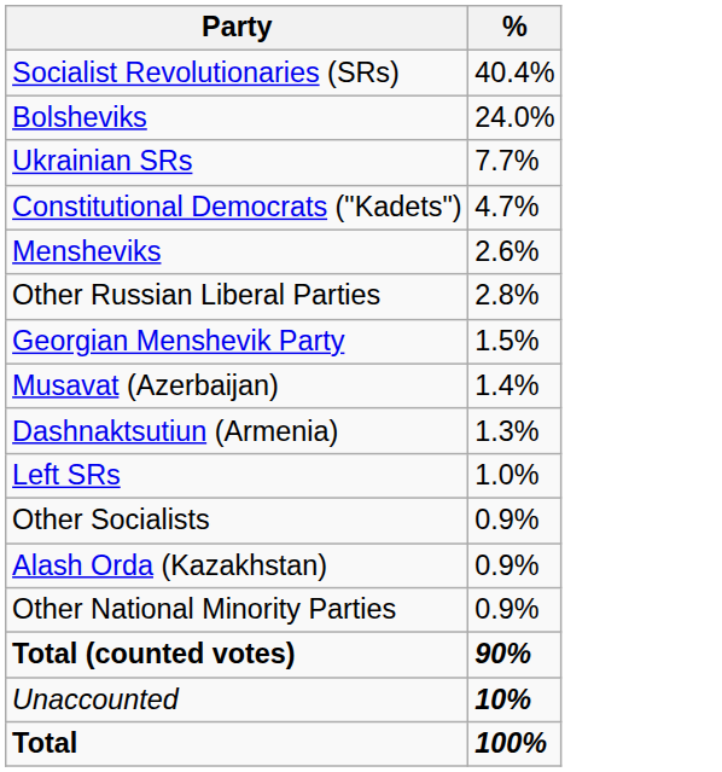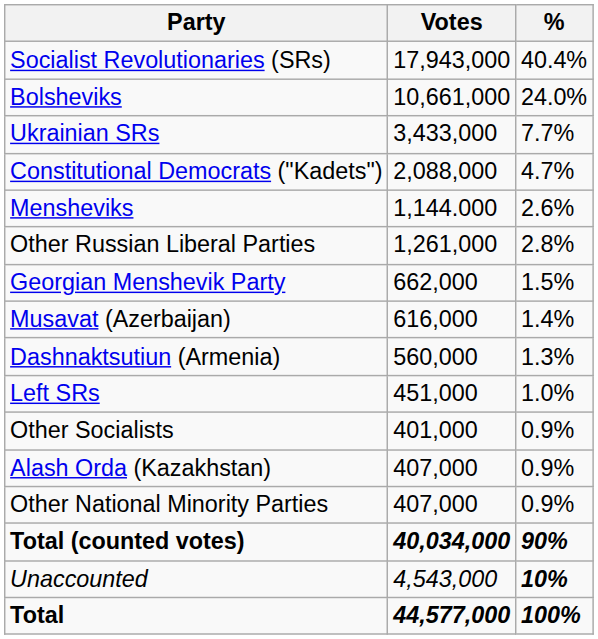 <table class="wikitable">
 <tr>
 <th>Party</th>
+<th>Votes </th>
 <th>%</th>
 </tr>
 <tr>
 <td><a href='#'>Socialist Revolutionaries</a> (SRs)</td>
+<td>17,943,000</td>
 <td>40.4%</td>
 </tr>
 <tr>
 <td><a href='#'>Bolsheviks</a></td>
+<td>10,661,000</td>
 <td>24.0%</td>
 </tr>
 <tr>
 <td><a href='#'>Ukrainian SRs</a></td>
+<td>3,433,000</td>
 <td>7.7%</td>
 </tr>
 <tr>
 <td><a href='#'>Constitutional Democrats</a> ("Kadets")</td>
+<td>2,088,000</td>
 <td>4.7%</td>
 </tr>
 <tr>
 <td><a href='#'>Mensheviks</a></td>
+<td>1,144.000</td>
 <td>2.6%</td>
 </tr>
 <tr>
 <td>Other Russian Liberal Parties</td>
+<td>1,261,000</td>
 <td>2.8%</td>
 </tr>
 <tr>
 <td><a href='#'>Georgian Menshevik Party</a></td>
+<td>662,000</td>
 <td>1.5%</td>
 </tr>
 <tr>
 <td><a href='#'>Musavat</a> (Azerbaijan)</td>
+<td>616,000</td>
 <td>1.4%</td>
 </tr>
 <tr>
 <td><a href='#'>Dashnaktsutiun</a> (Armenia)</td>
+<td>560,000</td>
 <td>1.3%</td>
 </tr>
 <tr>
 <td><a href='#'>Left SRs</a></td>
+<td>451,000</td>
 <td>1.0%</td>
 </tr>
 <tr>
 <td>Other Socialists</td>
+<td>401,000</td>
 <td>0.9%</td>
 </tr>
 <tr>
 <td><a href='#'>Alash Orda</a> (Kazakhstan)</td>
+<td>407,000</td>
 <td>0.9%</td>
 </tr>
 <tr>
 <td>Other National Minority Parties</td>
+<td>407,000</td>
 <td>0.9%</td>
 </tr>
 <tr>
 <td><strong>Total (counted votes)</strong></td>
+<td><strong><em>40,034,000</em></strong></td>
 <td><strong><em>90%</em></strong></td>
 </tr>
 <tr>
 <td><em>Unaccounted </em></td>
+<td><em>4,543,000</em></td>
 <td><strong><em>10%</em></strong></td>
 </tr>
 <tr>
 <td><strong>Total</strong></td>
+<td><strong><em>44,577,000</em></strong></td>
 <td><strong><em>100%</em></strong></td>
 </tr>
 </table>
